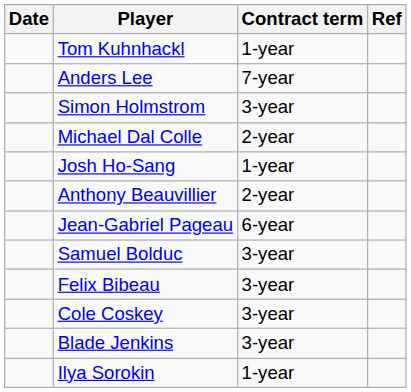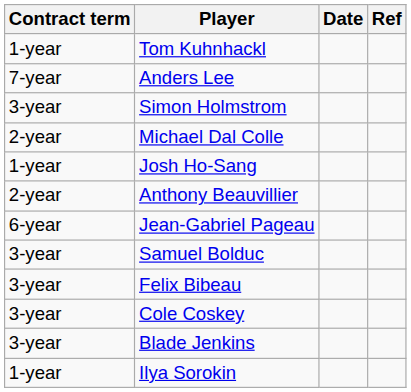 <table class="wikitable">
 <tr>
+<th>Contract term</th>
+<th>Player</th>
 <th>Date</th>
-<th>Player</th>
-<th>Contract term</th>
 <th>Ref</th>
 </tr>
 <tr>
+<td>1-year</td>
+<td><a href='#'>Tom Kuhnhackl</a></td>
 <td></td>
-<td><a href='#'>Tom Kuhnhackl</a></td>
-<td>1-year</td>
 <td></td>
 </tr>
 <tr>
+<td>7-year</td>
+<td><a href='#'>Anders Lee</a></td>
 <td></td>
-<td><a href='#'>Anders Lee</a></td>
-<td>7-year</td>
 <td></td>
 </tr>
 <tr>
+<td>3-year</td>
+<td><a href='#'>Simon Holmstrom</a></td>
 <td></td>
-<td><a href='#'>Simon Holmstrom</a></td>
-<td>3-year</td>
 <td></td>
 </tr>
 <tr>
+<td>2-year</td>
+<td><a href='#'>Michael Dal Colle</a></td>
 <td></td>
-<td><a href='#'>Michael Dal Colle</a></td>
-<td>2-year</td>
 <td></td>
 </tr>
 <tr>
+<td>1-year</td>
+<td><a href='#'>Josh Ho-Sang</a></td>
 <td></td>
-<td><a href='#'>Josh Ho-Sang</a></td>
-<td>1-year</td>
 <td></td>
 </tr>
 <tr>
+<td>2-year</td>
+<td><a href='#'>Anthony Beauvillier</a></td>
 <td></td>
-<td><a href='#'>Anthony Beauvillier</a></td>
-<td>2-year</td>
 <td></td>
 </tr>
 <tr>
+<td>6-year</td>
+<td><a href='#'>Jean-Gabriel Pageau</a></td>
 <td></td>
-<td><a href='#'>Jean-Gabriel Pageau</a></td>
-<td>6-year</td>
 <td></td>
 </tr>
 <tr>
+<td>3-year</td>
+<td><a href='#'>Samuel Bolduc</a></td>
 <td></td>
-<td><a href='#'>Samuel Bolduc</a></td>
-<td>3-year</td>
 <td></td>
 </tr>
 <tr>
+<td>3-year</td>
+<td><a href='#'>Felix Bibeau</a></td>
 <td></td>
-<td><a href='#'>Felix Bibeau</a></td>
-<td>3-year</td>
 <td></td>
 </tr>
 <tr>
+<td>3-year</td>
+<td><a href='#'>Cole Coskey</a></td>
 <td></td>
-<td><a href='#'>Cole Coskey</a></td>
-<td>3-year</td>
 <td></td>
 </tr>
 <tr>
+<td>3-year</td>
+<td><a href='#'>Blade Jenkins</a></td>
 <td></td>
-<td><a href='#'>Blade Jenkins</a></td>
-<td>3-year</td>
 <td></td>
 </tr>
 <tr>
+<td>1-year</td>
+<td><a href='#'>Ilya Sorokin</a></td>
 <td></td>
-<td><a href='#'>Ilya Sorokin</a></td>
-<td>1-year</td>
 <td></td>
 </tr>
 </table>
